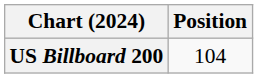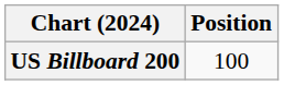 <table class="wikitable sortable plainrowheaders" style="text-align:center">
 <tr>
 <th scope="col">Chart (2024)</th>
 <th scope="col">Position</th>
 </tr>
 <tr>
 <th scope="row">US <em>Billboard</em> 200</th>
-<td>104</td>
+<td>100</td>
 </tr>
 </table>
